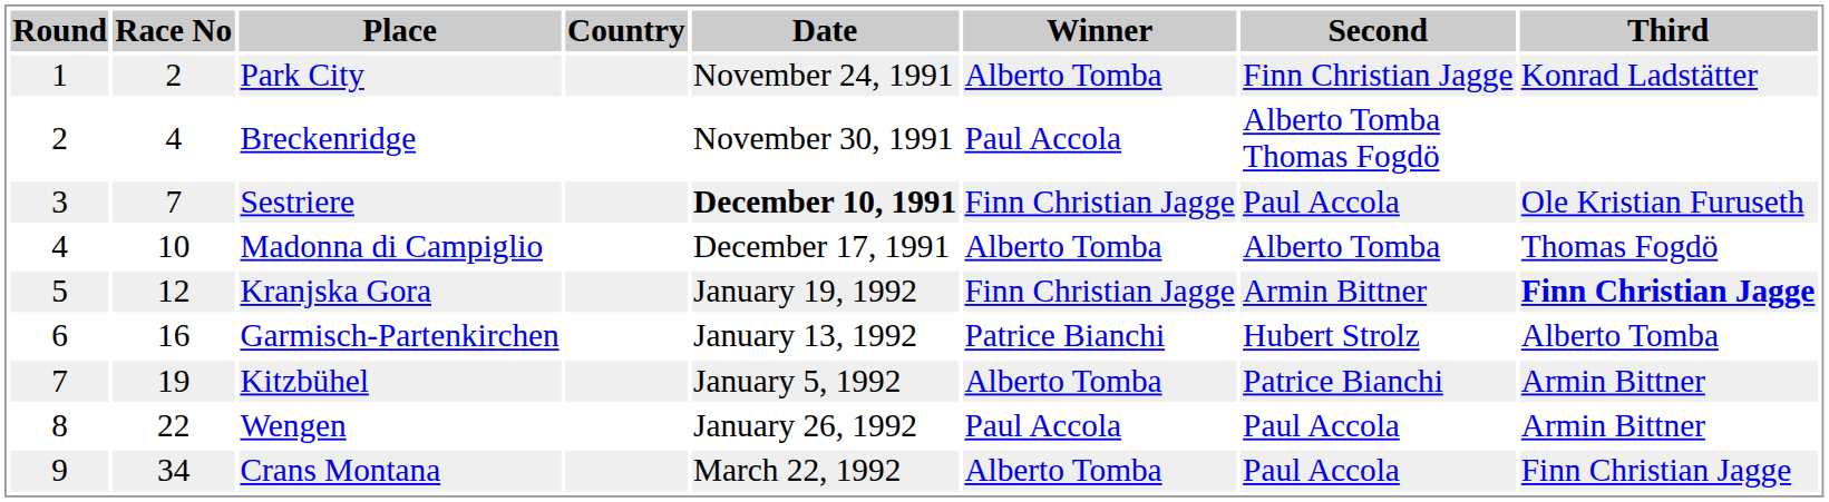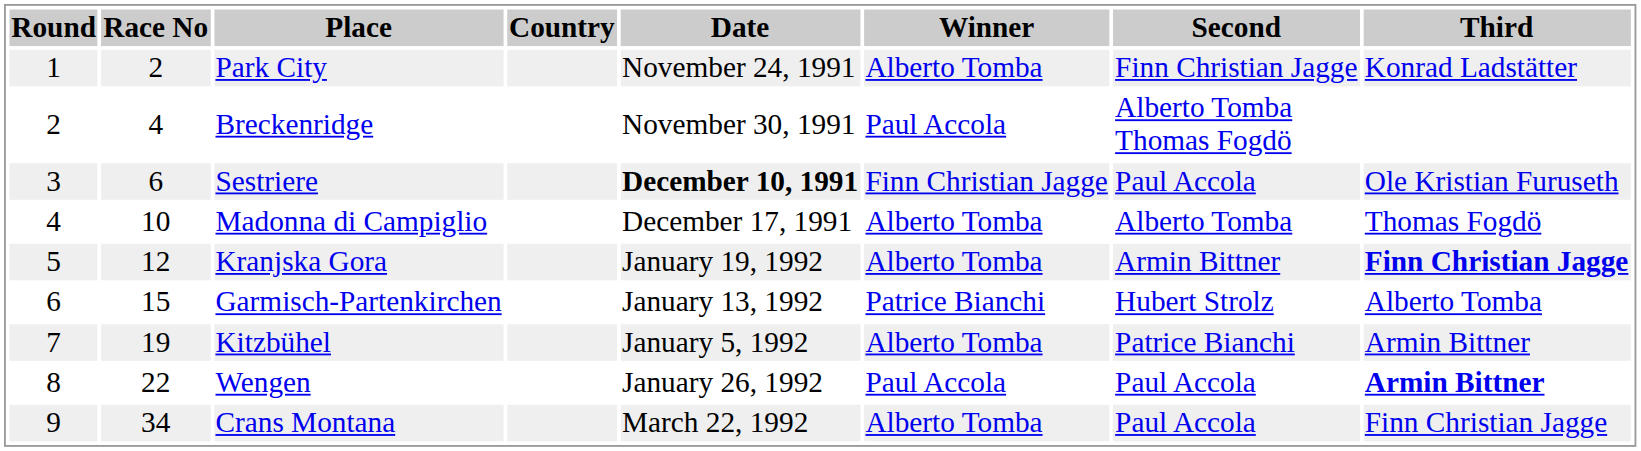 <table border="0" style="border: 1px solid #999; background-color:#FFFFFF; text-align:center">
 <tr align="center" bgcolor="#CCCCCC">
 <th>Round</th>
 <th>Race No</th>
 <th>Place</th>
 <th>Country</th>
 <th>Date</th>
 <th>Winner</th>
 <th>Second</th>
 <th>Third</th>
 </tr>
 <tr bgcolor="#EFEFEF">
 <td>1</td>
 <td>2</td>
 <td align="left"><a href='#'>Park City</a></td>
 <td align="left"></td>
 <td align="left">November 24, 1991</td>
 <td align="left"> <a href='#'>Alberto Tomba</a></td>
 <td align="left"> <a href='#'>Finn Christian Jagge</a></td>
 <td align="left"> <a href='#'>Konrad Ladstätter</a></td>
 </tr>
 <tr>
 <td>2</td>
 <td>4</td>
 <td align="left"><a href='#'>Breckenridge</a></td>
 <td align="left"></td>
 <td align="left">November 30, 1991</td>
 <td align="left"> <a href='#'>Paul Accola</a></td>
 <td align="left"> <a href='#'>Alberto Tomba</a><br> <a href='#'>Thomas Fogdö</a></td>
 </tr>
 <tr bgcolor="#EFEFEF">
 <td>3</td>
-<td>7</td>
+<td>6</td>
 <td align="left"><a href='#'>Sestriere</a></td>
 <td align="left"></td>
 <td align="left"><strong>December 10, 1991</strong></td>
 <td align="left"> <a href='#'>Finn Christian Jagge</a></td>
 <td align="left"> <a href='#'>Paul Accola</a></td>
 <td align="left"> <a href='#'>Ole Kristian Furuseth</a></td>
 </tr>
 <tr>
 <td>4</td>
 <td>10</td>
 <td align="left"><a href='#'>Madonna di Campiglio</a></td>
 <td align="left"></td>
 <td align="left">December 17, 1991</td>
 <td align="left"> <a href='#'>Alberto Tomba</a></td>
 <td align="left"> <a href='#'>Alberto Tomba</a></td>
 <td align="left"> <a href='#'>Thomas Fogdö</a></td>
 </tr>
 <tr bgcolor="#EFEFEF">
 <td>5</td>
 <td>12</td>
 <td align="left"><a href='#'>Kranjska Gora</a></td>
 <td align="left"></td>
 <td align="left">January 19, 1992</td>
-<td align="left"> <a href='#'>Finn Christian Jagge</a></td>
+<td align="left"> <a href='#'>Alberto Tomba</a></td>
 <td align="left"> <a href='#'>Armin Bittner</a></td>
 <td align="left"><strong> <a href='#'>Finn Christian Jagge</a></strong></td>
 </tr>
 <tr>
 <td>6</td>
-<td>16</td>
+<td>15</td>
 <td align="left"><a href='#'>Garmisch-Partenkirchen</a></td>
 <td align="left"></td>
 <td align="left">January 13, 1992</td>
 <td align="left"> <a href='#'>Patrice Bianchi</a></td>
 <td align="left"> <a href='#'>Hubert Strolz</a></td>
 <td align="left"> <a href='#'>Alberto Tomba</a></td>
 </tr>
 <tr bgcolor="#EFEFEF">
 <td>7</td>
 <td>19</td>
 <td align="left"><a href='#'>Kitzbühel</a></td>
 <td align="left"></td>
 <td align="left">January 5, 1992</td>
 <td align="left"> <a href='#'>Alberto Tomba</a></td>
 <td align="left"> <a href='#'>Patrice Bianchi</a></td>
 <td align="left"> <a href='#'>Armin Bittner</a></td>
 </tr>
 <tr>
 <td>8</td>
 <td>22</td>
 <td align="left"><a href='#'>Wengen</a></td>
 <td align="left"></td>
 <td align="left">January 26, 1992</td>
 <td align="left"> <a href='#'>Paul Accola</a></td>
 <td align="left"> <a href='#'>Paul Accola</a></td>
-<td align="left"> <a href='#'>Armin Bittner</a></td>
+<td align="left"><strong> <a href='#'>Armin Bittner</a></strong></td>
 </tr>
 <tr bgcolor="#EFEFEF">
 <td>9</td>
 <td>34</td>
 <td align="left"><a href='#'>Crans Montana</a></td>
 <td align="left"></td>
 <td align="left">March 22, 1992</td>
 <td align="left"> <a href='#'>Alberto Tomba</a></td>
 <td align="left"> <a href='#'>Paul Accola</a></td>
 <td align="left"> <a href='#'>Finn Christian Jagge</a></td>
 </tr>
 </table>
